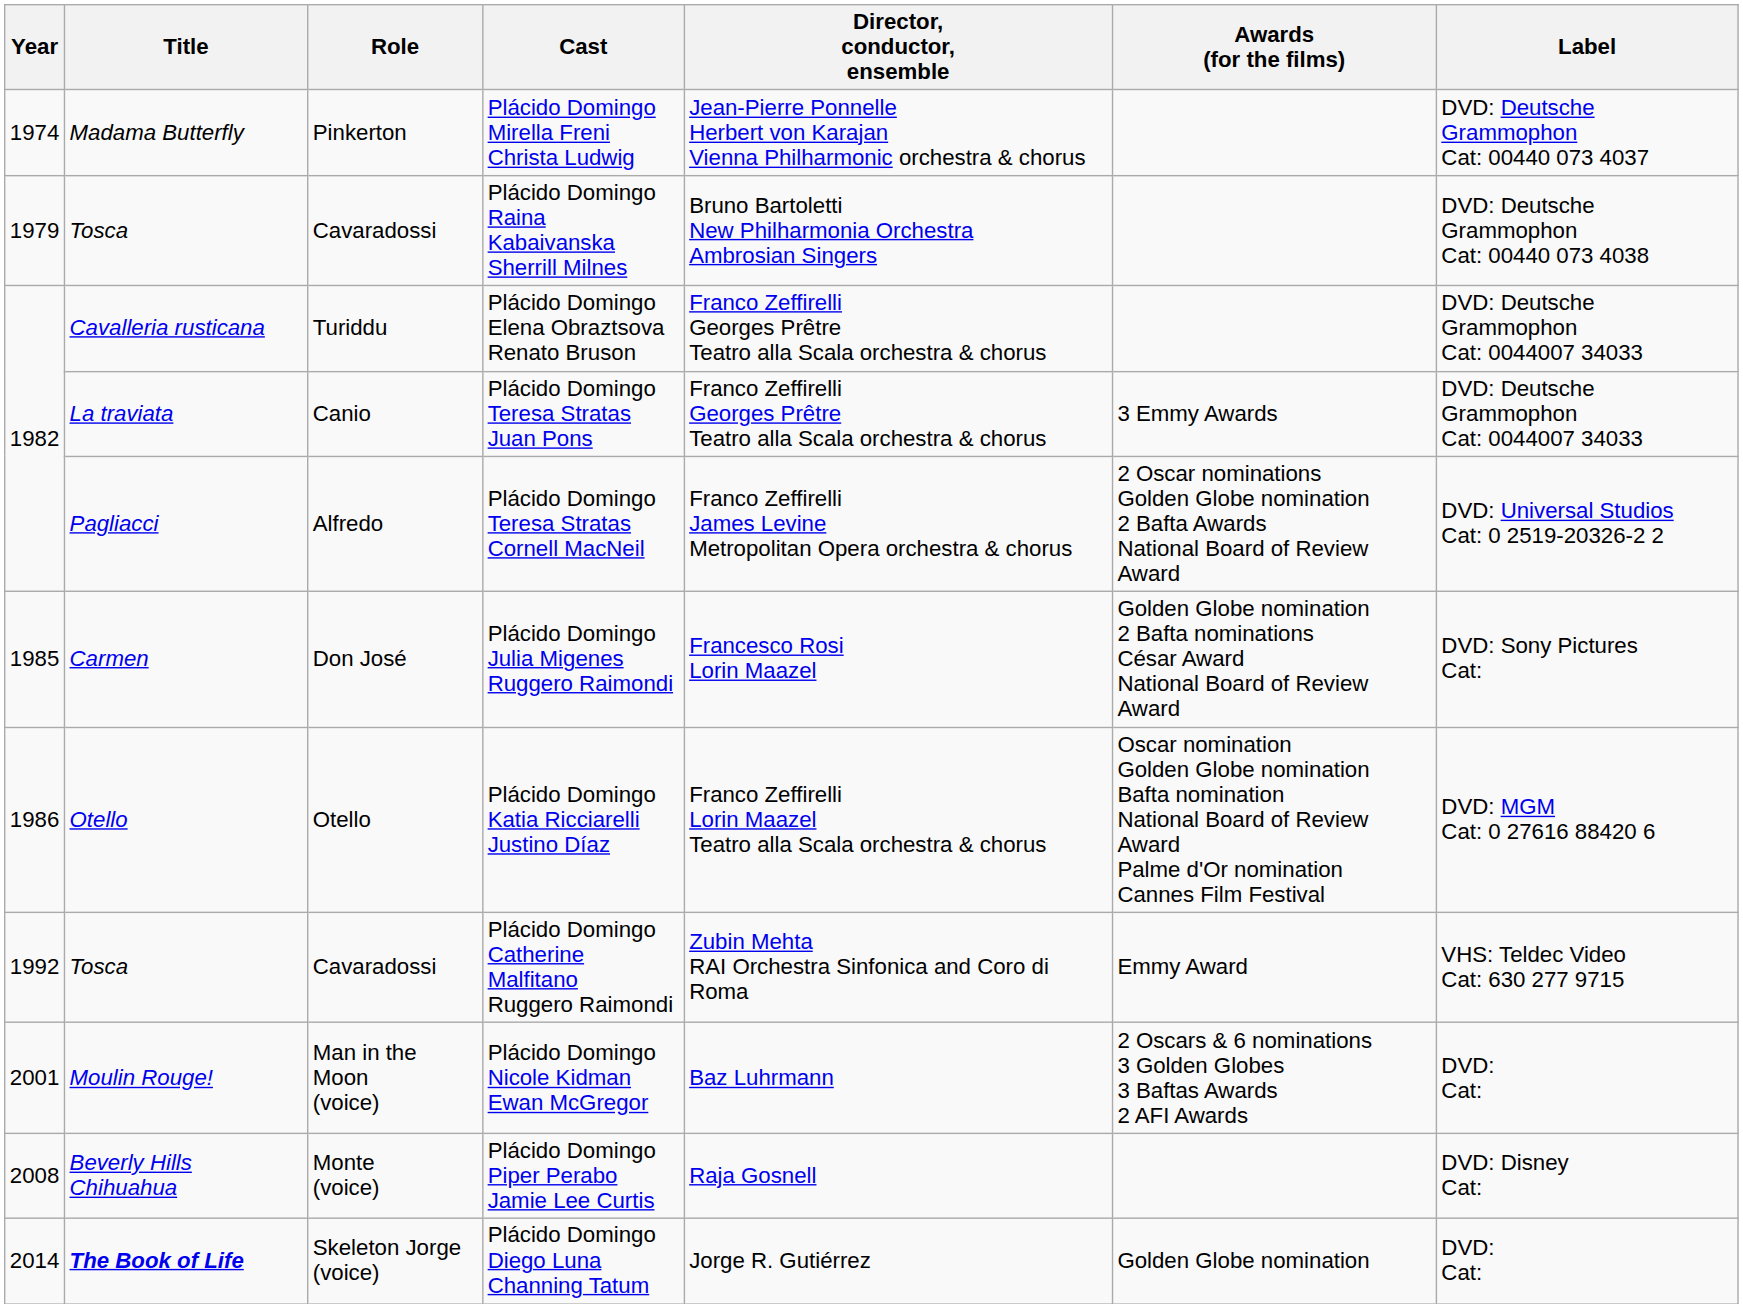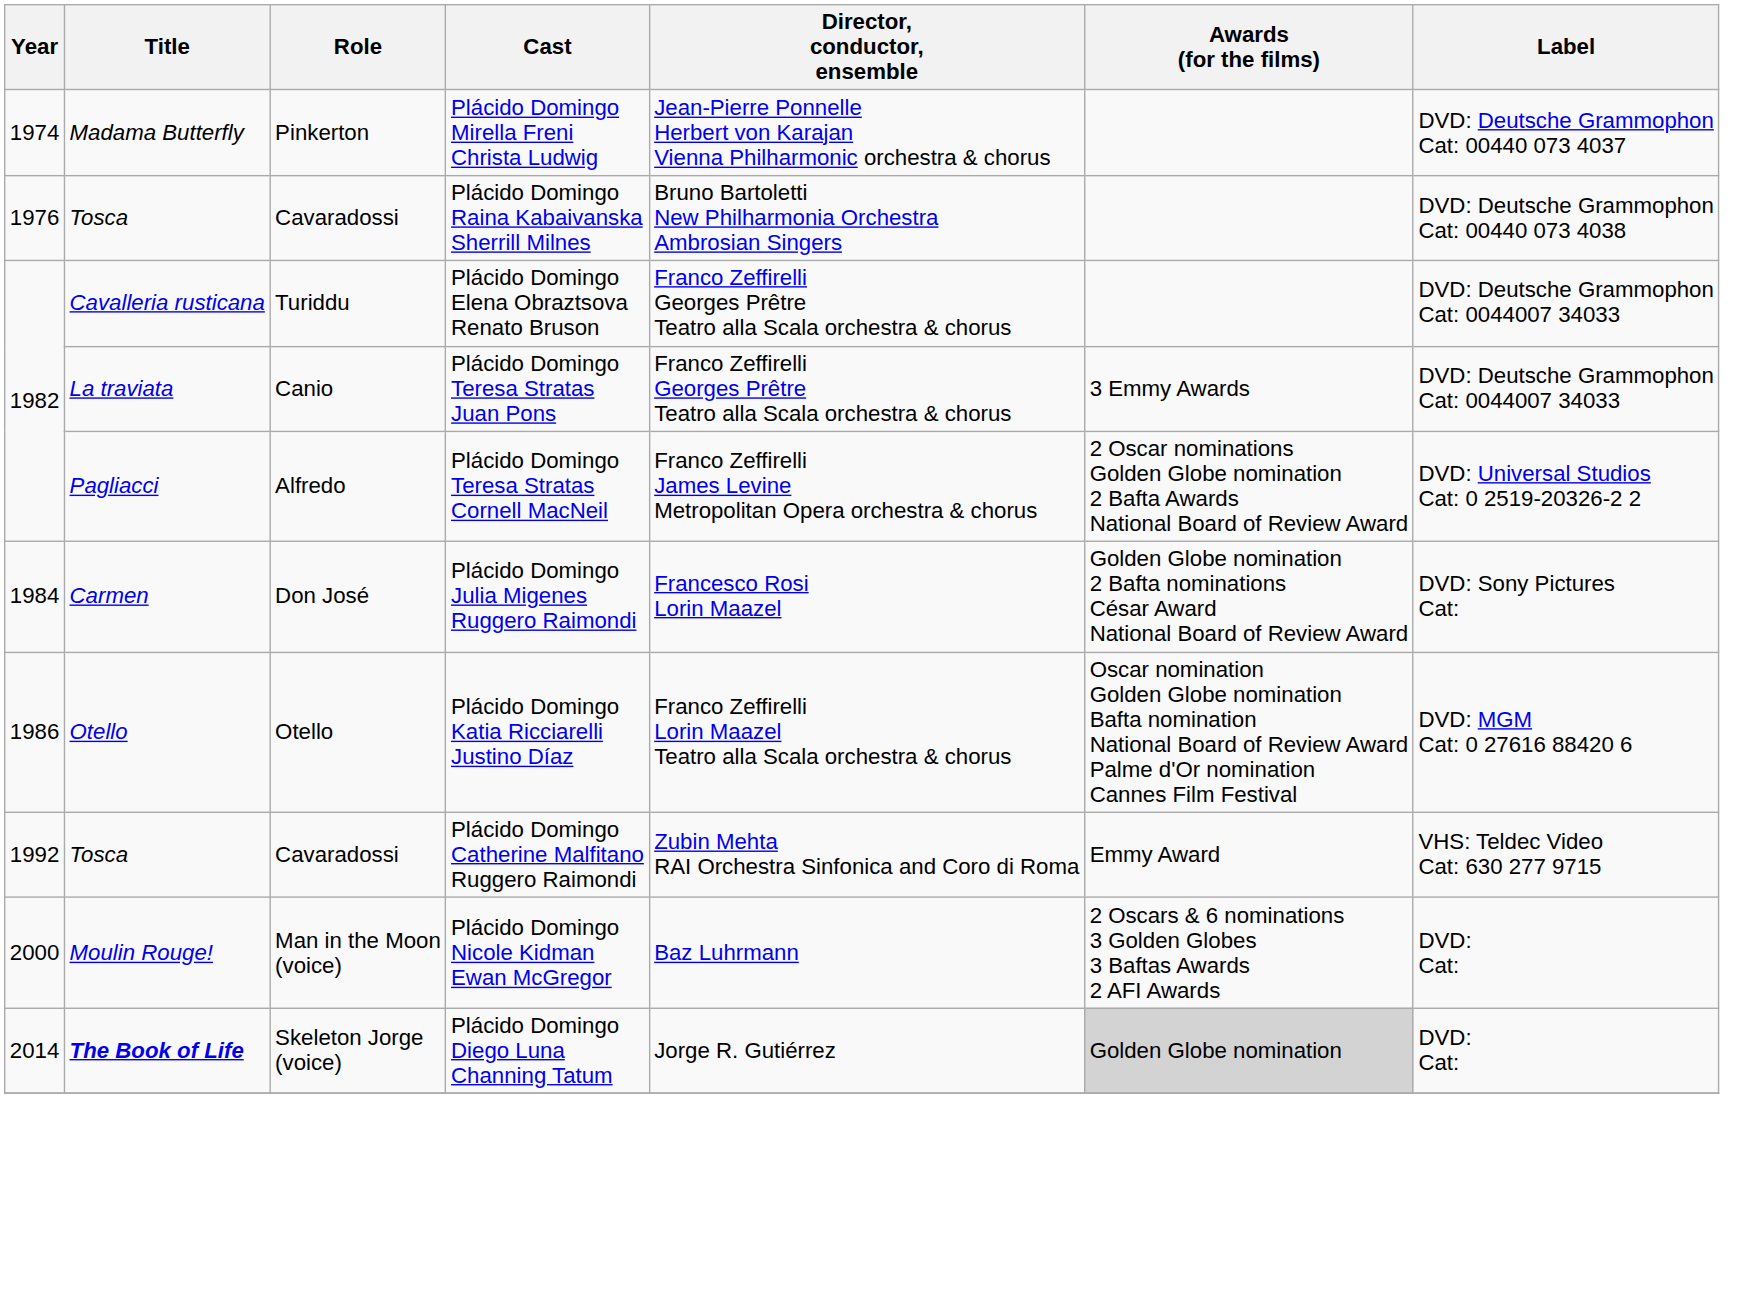 <table class="wikitable">
 <tr>
 <th>Year</th>
 <th>Title</th>
 <th>Role</th>
 <th>Cast</th>
 <th>Director,<br>conductor,<br>ensemble</th>
 <th>Awards<br>(for the films)</th>
 <th>Label</th>
 </tr>
 <tr>
 <td>1974</td>
 <td><em>Madama Butterfly</em></td>
 <td>Pinkerton</td>
 <td><a href='#'>Plácido Domingo</a><br><a href='#'>Mirella Freni</a><br><a href='#'>Christa Ludwig</a></td>
 <td><a href='#'>Jean-Pierre Ponnelle</a><br><a href='#'>Herbert von Karajan</a><br><a href='#'>Vienna Philharmonic</a> orchestra & chorus</td>
 <td></td>
 <td>DVD: <a href='#'>Deutsche Grammophon</a><br>Cat: 00440 073 4037</td>
 </tr>
 <tr>
-<td>1979</td>
+<td>1976</td>
 <td><em>Tosca</em></td>
 <td>Cavaradossi</td>
 <td>Plácido Domingo<br><a href='#'>Raina Kabaivanska</a><br><a href='#'>Sherrill Milnes</a></td>
 <td>Bruno Bartoletti<br><a href='#'>New Philharmonia Orchestra</a><br><a href='#'>Ambrosian Singers</a></td>
 <td></td>
 <td>DVD: Deutsche Grammophon<br>Cat: 00440 073 4038</td>
 </tr>
 <tr>
 <td rowspan="3">1982</td>
 <td><em><a href='#'>Cavalleria rusticana</a></em></td>
 <td>Turiddu</td>
 <td>Plácido Domingo<br>Elena Obraztsova<br>Renato Bruson</td>
 <td><a href='#'>Franco Zeffirelli</a><br>Georges Prêtre<br>Teatro alla Scala orchestra & chorus</td>
 <td></td>
 <td>DVD: Deutsche Grammophon<br>Cat: 0044007 34033</td>
 </tr>
 <tr>
 <td><em><a href='#'>La traviata</a></em></td>
 <td>Canio</td>
 <td>Plácido Domingo<br><a href='#'>Teresa Stratas</a><br><a href='#'>Juan Pons</a></td>
 <td>Franco Zeffirelli<br><a href='#'>Georges Prêtre</a><br>Teatro alla Scala orchestra & chorus</td>
 <td>3 Emmy Awards</td>
 <td>DVD: Deutsche Grammophon<br>Cat: 0044007 34033</td>
 </tr>
 <tr>
 <td><em><a href='#'>Pagliacci</a></em></td>
 <td>Alfredo</td>
 <td>Plácido Domingo<br><a href='#'>Teresa Stratas</a><br><a href='#'>Cornell MacNeil</a></td>
 <td>Franco Zeffirelli<br><a href='#'>James Levine</a><br>Metropolitan Opera orchestra & chorus</td>
 <td>2 Oscar nominations<br>Golden Globe nomination<br>2 Bafta Awards<br>National Board of Review Award</td>
 <td>DVD: <a href='#'>Universal Studios</a><br>Cat: 0 2519-20326-2 2</td>
 </tr>
 <tr>
-<td>1985</td>
+<td>1984</td>
 <td><em><a href='#'>Carmen</a></em></td>
 <td>Don José</td>
 <td>Plácido Domingo<br><a href='#'>Julia Migenes</a><br><a href='#'>Ruggero Raimondi</a></td>
 <td><a href='#'>Francesco Rosi</a><br><a href='#'>Lorin Maazel</a></td>
 <td>Golden Globe nomination<br>2 Bafta nominations<br>César Award<br>National Board of Review Award</td>
 <td>DVD: Sony Pictures<br>Cat:</td>
 </tr>
 <tr>
 <td>1986</td>
 <td><em><a href='#'>Otello</a></em></td>
 <td>Otello</td>
 <td>Plácido Domingo<br><a href='#'>Katia Ricciarelli</a><br><a href='#'>Justino Díaz</a></td>
 <td>Franco Zeffirelli<br><a href='#'>Lorin Maazel</a><br>Teatro alla Scala orchestra & chorus</td>
 <td>Oscar nomination<br>Golden Globe nomination<br>Bafta nomination<br>National Board of Review Award<br>Palme d'Or nomination<br>Cannes Film Festival</td>
 <td>DVD: <a href='#'>MGM</a><br>Cat: 0 27616 88420 6</td>
 </tr>
 <tr>
 <td>1992</td>
 <td><em>Tosca</em></td>
 <td>Cavaradossi</td>
 <td>Plácido Domingo<br><a href='#'>Catherine Malfitano</a><br>Ruggero Raimondi</td>
 <td><a href='#'>Zubin Mehta</a><br>RAI Orchestra Sinfonica and Coro di Roma</td>
 <td>Emmy Award</td>
 <td>VHS: Teldec Video<br>Cat: 630 277 9715</td>
 </tr>
 <tr>
-<td>2001</td>
+<td>2000</td>
 <td><em><a href='#'>Moulin Rouge!</a></em></td>
 <td>Man in the Moon<br>(voice)</td>
 <td>Plácido Domingo<br><a href='#'>Nicole Kidman</a><br><a href='#'>Ewan McGregor</a></td>
 <td><a href='#'>Baz Luhrmann</a></td>
 <td>2 Oscars & 6 nominations<br>3 Golden Globes<br>3 Baftas Awards<br>2 AFI Awards</td>
 <td>DVD: <br>Cat:</td>
 </tr>
 <tr>
-<td>2008</td>
-<td><em><a href='#'>Beverly Hills Chihuahua</a></em></td>
-<td>Monte<br>(voice)</td>
-<td>Plácido Domingo<br><a href='#'>Piper Perabo</a><br><a href='#'>Jamie Lee Curtis</a></td>
-<td><a href='#'>Raja Gosnell</a></td>
-<td></td>
-<td>DVD: Disney<br>Cat:</td>
-</tr>
-<tr>
 <td>2014</td>
 <td><strong><em><a href='#'>The Book of Life</a></em></strong></td>
 <td>Skeleton Jorge<br>(voice)</td>
 <td>Plácido Domingo<br><a href='#'>Diego Luna</a><br><a href='#'>Channing Tatum</a></td>
 <td>Jorge R. Gutiérrez</td>
-<td>Golden Globe nomination</td>
+<td style="background: lightgrey;">Golden Globe nomination</td>
 <td>DVD: <br>Cat:</td>
 </tr>
 <tr>
 </tr>
 </table>
